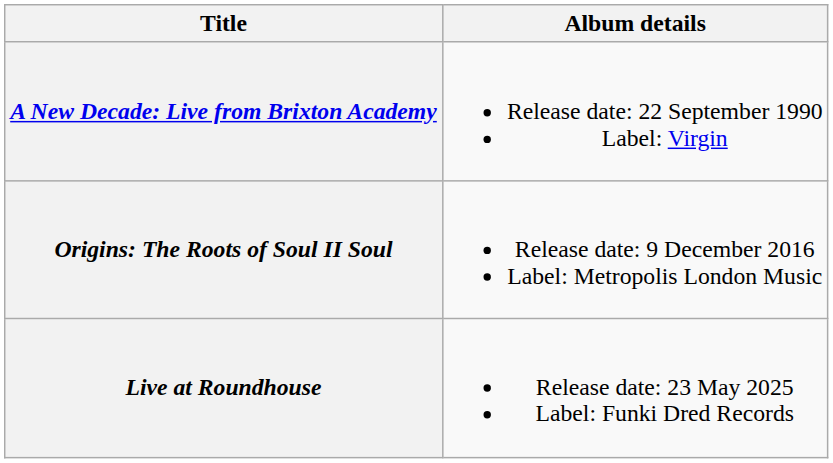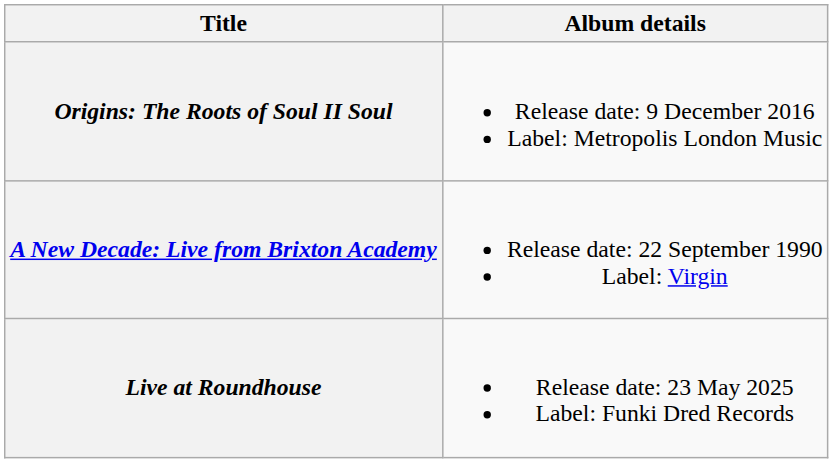 <table class="wikitable plainrowheaders" style="text-align:center;">
 <tr>
 <th>Title</th>
 <th>Album details</th>
 </tr>
 <tr>
+<th scope="row"><em>Origins: The Roots of Soul II Soul</em></th>
+<td><br><ul><li>Release date: 9 December 2016</li><li>Label: Metropolis London Music</li></ul></td>
+</tr>
+<tr>
 <th scope="row"><em><a href='#'>A New Decade: Live from Brixton Academy</a></em></th>
 <td><br><ul><li>Release date: 22 September 1990</li><li>Label: <a href='#'>Virgin</a></li></ul></td>
-</tr>
-<tr>
-<th scope="row"><em>Origins: The Roots of Soul II Soul</em></th>
-<td><br><ul><li>Release date: 9 December 2016</li><li>Label: Metropolis London Music</li></ul></td>
 </tr>
 <tr>
 <th scope="row"><em>Live at Roundhouse</em></th>
 <td><br><ul><li>Release date: 23 May 2025</li><li>Label: Funki Dred Records</li></ul></td>
 </tr>
 </table>
